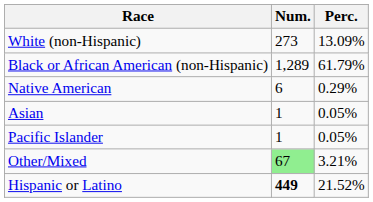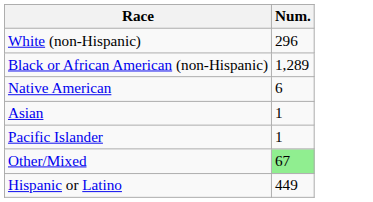 <table class="wikitable">
 <tr>
 <th>Race</th>
 <th>Num.</th>
-<th>Perc.</th>
 </tr>
 <tr>
 <td><a href='#'>White</a> (non-Hispanic)</td>
-<td>273</td>
-<td>13.09%</td>
+<td>296</td>
 </tr>
 <tr>
 <td><a href='#'>Black or African American</a> (non-Hispanic)</td>
 <td>1,289</td>
-<td>61.79%</td>
 </tr>
 <tr>
 <td><a href='#'>Native American</a></td>
 <td>6</td>
-<td>0.29%</td>
 </tr>
 <tr>
 <td><a href='#'>Asian</a></td>
 <td>1</td>
-<td>0.05%</td>
 </tr>
 <tr>
 <td><a href='#'>Pacific Islander</a></td>
 <td>1</td>
-<td>0.05%</td>
 </tr>
 <tr>
 <td><a href='#'>Other/Mixed</a></td>
 <td style="background: lightgreen;">67</td>
-<td>3.21%</td>
 </tr>
 <tr>
 <td><a href='#'>Hispanic</a> or <a href='#'>Latino</a></td>
-<td><strong>449</strong></td>
-<td>21.52%</td>
+<td>449</td>
 </tr>
 </table>
